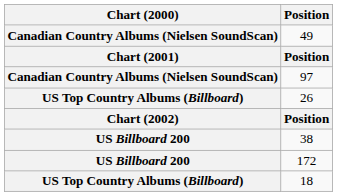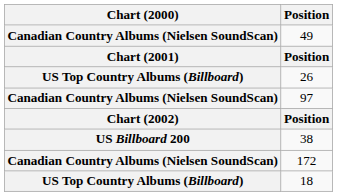 <table class="wikitable plainrowheaders" style="text-align:center">
 <tr>
 <th scope="col">Chart (2000)</th>
 <th scope="col">Position</th>
 </tr>
 <tr>
 <th scope="row">Canadian Country Albums (Nielsen SoundScan)</th>
 <td>49</td>
 </tr>
 <tr>
 <th scope="col">Chart (2001)</th>
 <th scope="col">Position</th>
 </tr>
 <tr>
+<th scope="row">US Top Country Albums (<em>Billboard</em>)</th>
+<td>26</td>
+</tr>
+<tr>
 <th scope="row">Canadian Country Albums (Nielsen SoundScan)</th>
 <td>97</td>
-</tr>
-<tr>
-<th scope="row">US Top Country Albums (<em>Billboard</em>)</th>
-<td>26</td>
 </tr>
 <tr>
 <th scope="col">Chart (2002)</th>
 <th scope="col">Position</th>
 </tr>
 <tr>
 <th scope="row">US <em>Billboard</em> 200</th>
 <td>38</td>
 </tr>
 <tr>
-<th scope="row">US <em>Billboard</em> 200</th>
+<th scope="row">Canadian Country Albums (Nielsen SoundScan)</th>
 <td>172</td>
 </tr>
 <tr>
 <th scope="row">US Top Country Albums (<em>Billboard</em>)</th>
 <td>18</td>
 </tr>
 </table>
